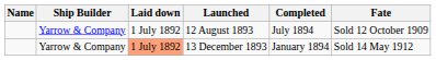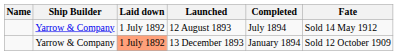 <table class="wikitable" style="text-align:left">
 <tr>
 <th>Name</th>
 <th>Ship Builder</th>
 <th>Laid down</th>
 <th>Launched</th>
 <th>Completed</th>
 <th>Fate</th>
 </tr>
 <tr>
 <td></td>
 <td><a href='#'>Yarrow & Company</a></td>
 <td>1 July 1892</td>
 <td>12 August 1893</td>
 <td>July 1894</td>
-<td>Sold 12 October 1909</td>
+<td>Sold 14 May 1912</td>
 </tr>
 <tr>
 <td></td>
 <td>Yarrow & Company</td>
 <td style="background: lightsalmon;">1 July 1892</td>
 <td>13 December 1893</td>
 <td>January 1894</td>
-<td>Sold 14 May 1912</td>
+<td>Sold 12 October 1909</td>
 </tr>
 </table>
